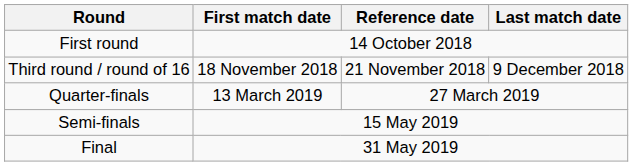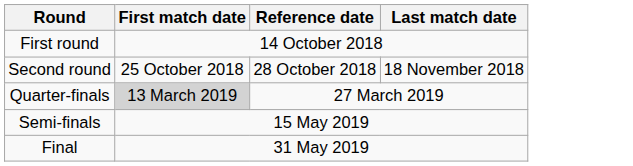 <table class="wikitable" style="text-align:center">
 <tr>
 <th>Round</th>
 <th>First match date</th>
 <th>Reference date</th>
 <th>Last match date</th>
 </tr>
 <tr>
 <td>First round</td>
 <td colspan=3>14 October 2018</td>
 </tr>
 <tr>
-<td>Third round / round of 16</td>
+<td>Second round</td>
+<td>25 October 2018</td>
+<td>28 October 2018</td>
 <td>18 November 2018</td>
-<td>21 November 2018</td>
-<td>9 December 2018</td>
 </tr>
 <tr>
 <td>Quarter-finals</td>
-<td>13 March 2019</td>
+<td style="background: lightgrey;">13 March 2019</td>
 <td colspan=2>27 March 2019</td>
 </tr>
 <tr>
 <td>Semi-finals</td>
 <td colspan=3>15 May 2019</td>
 </tr>
 <tr>
 <td>Final</td>
 <td colspan=3>31 May 2019</td>
 </tr>
 </table>
